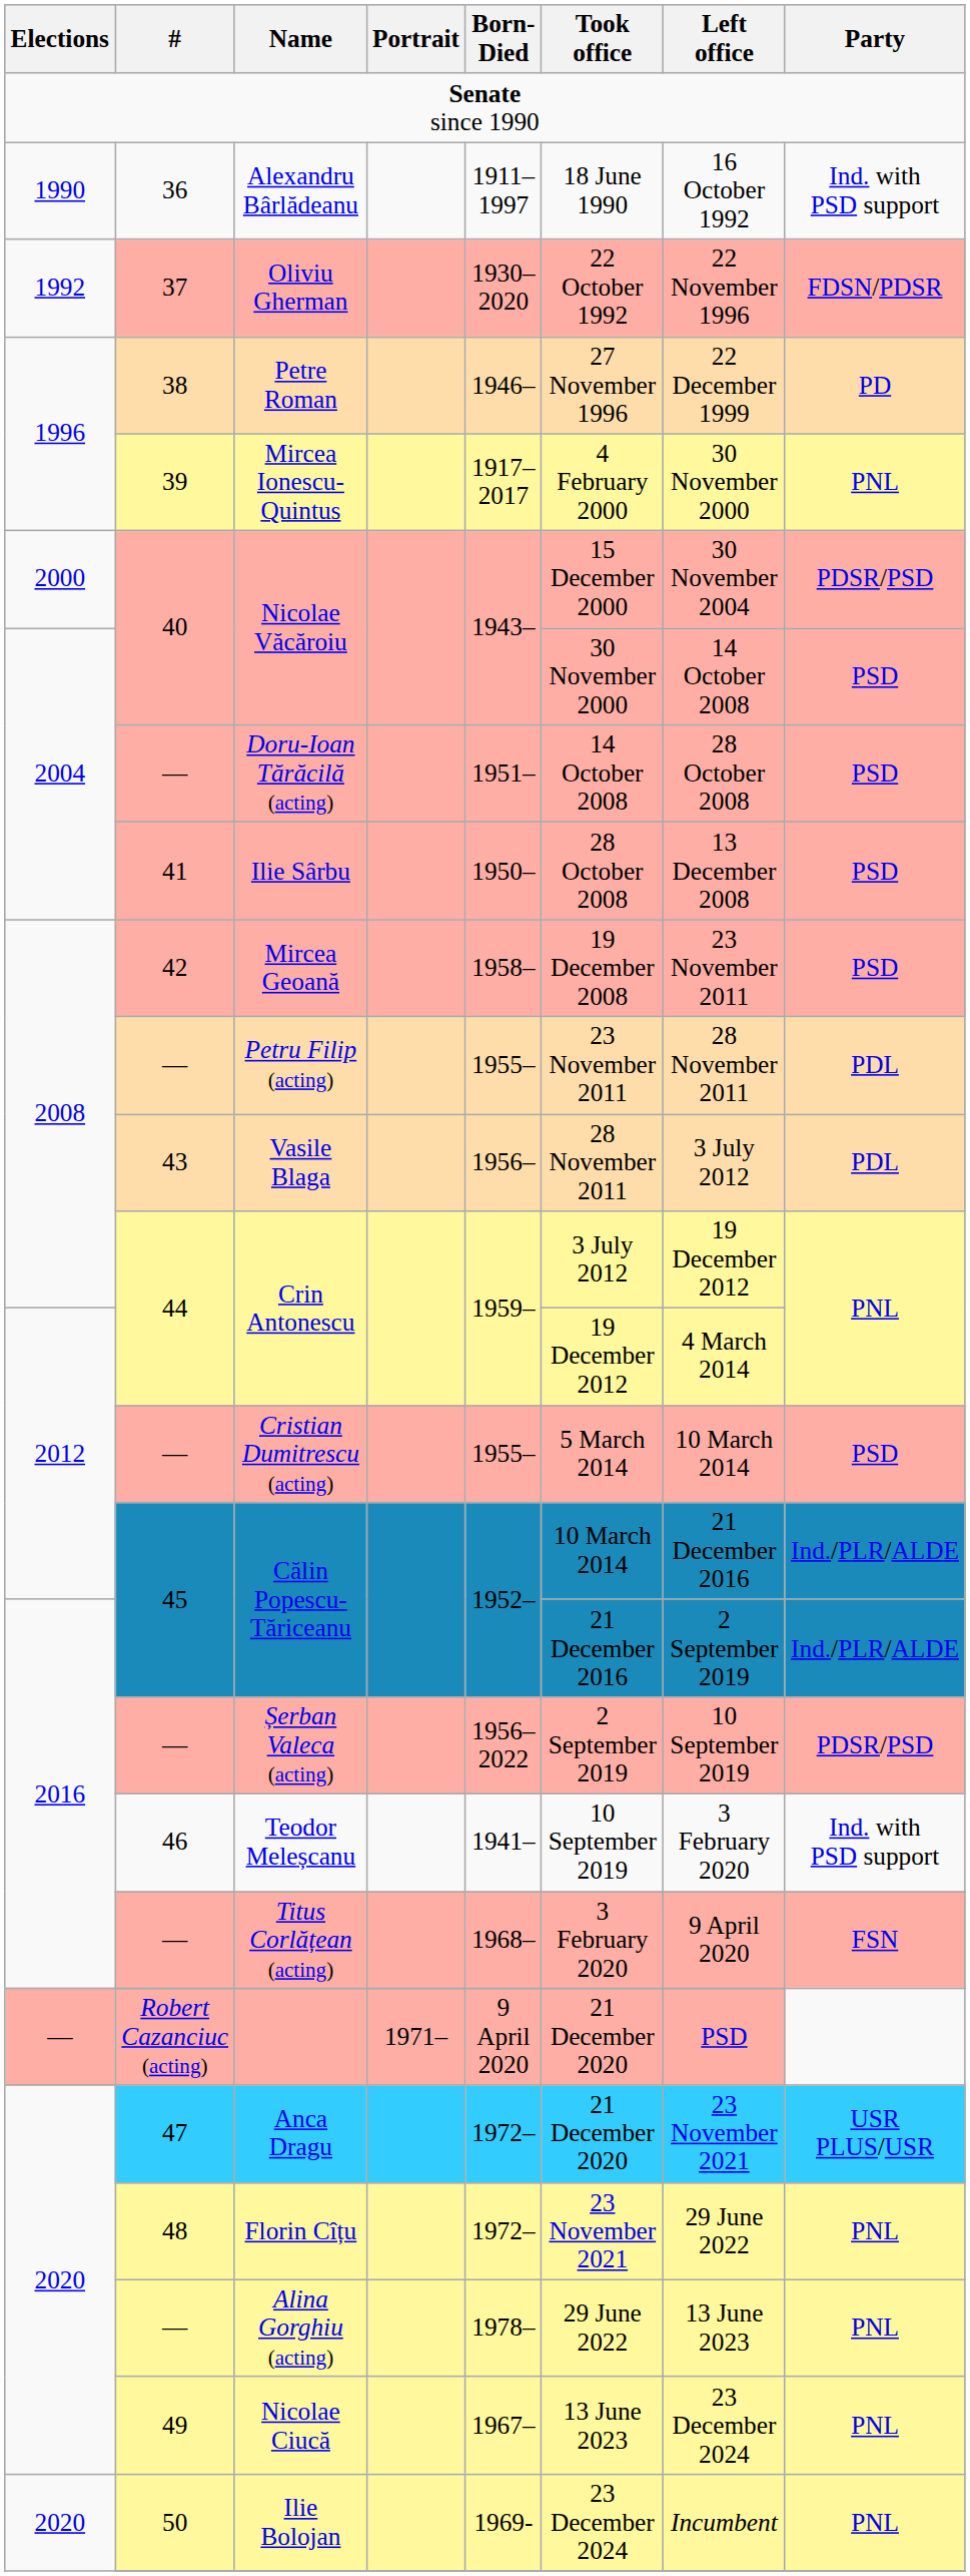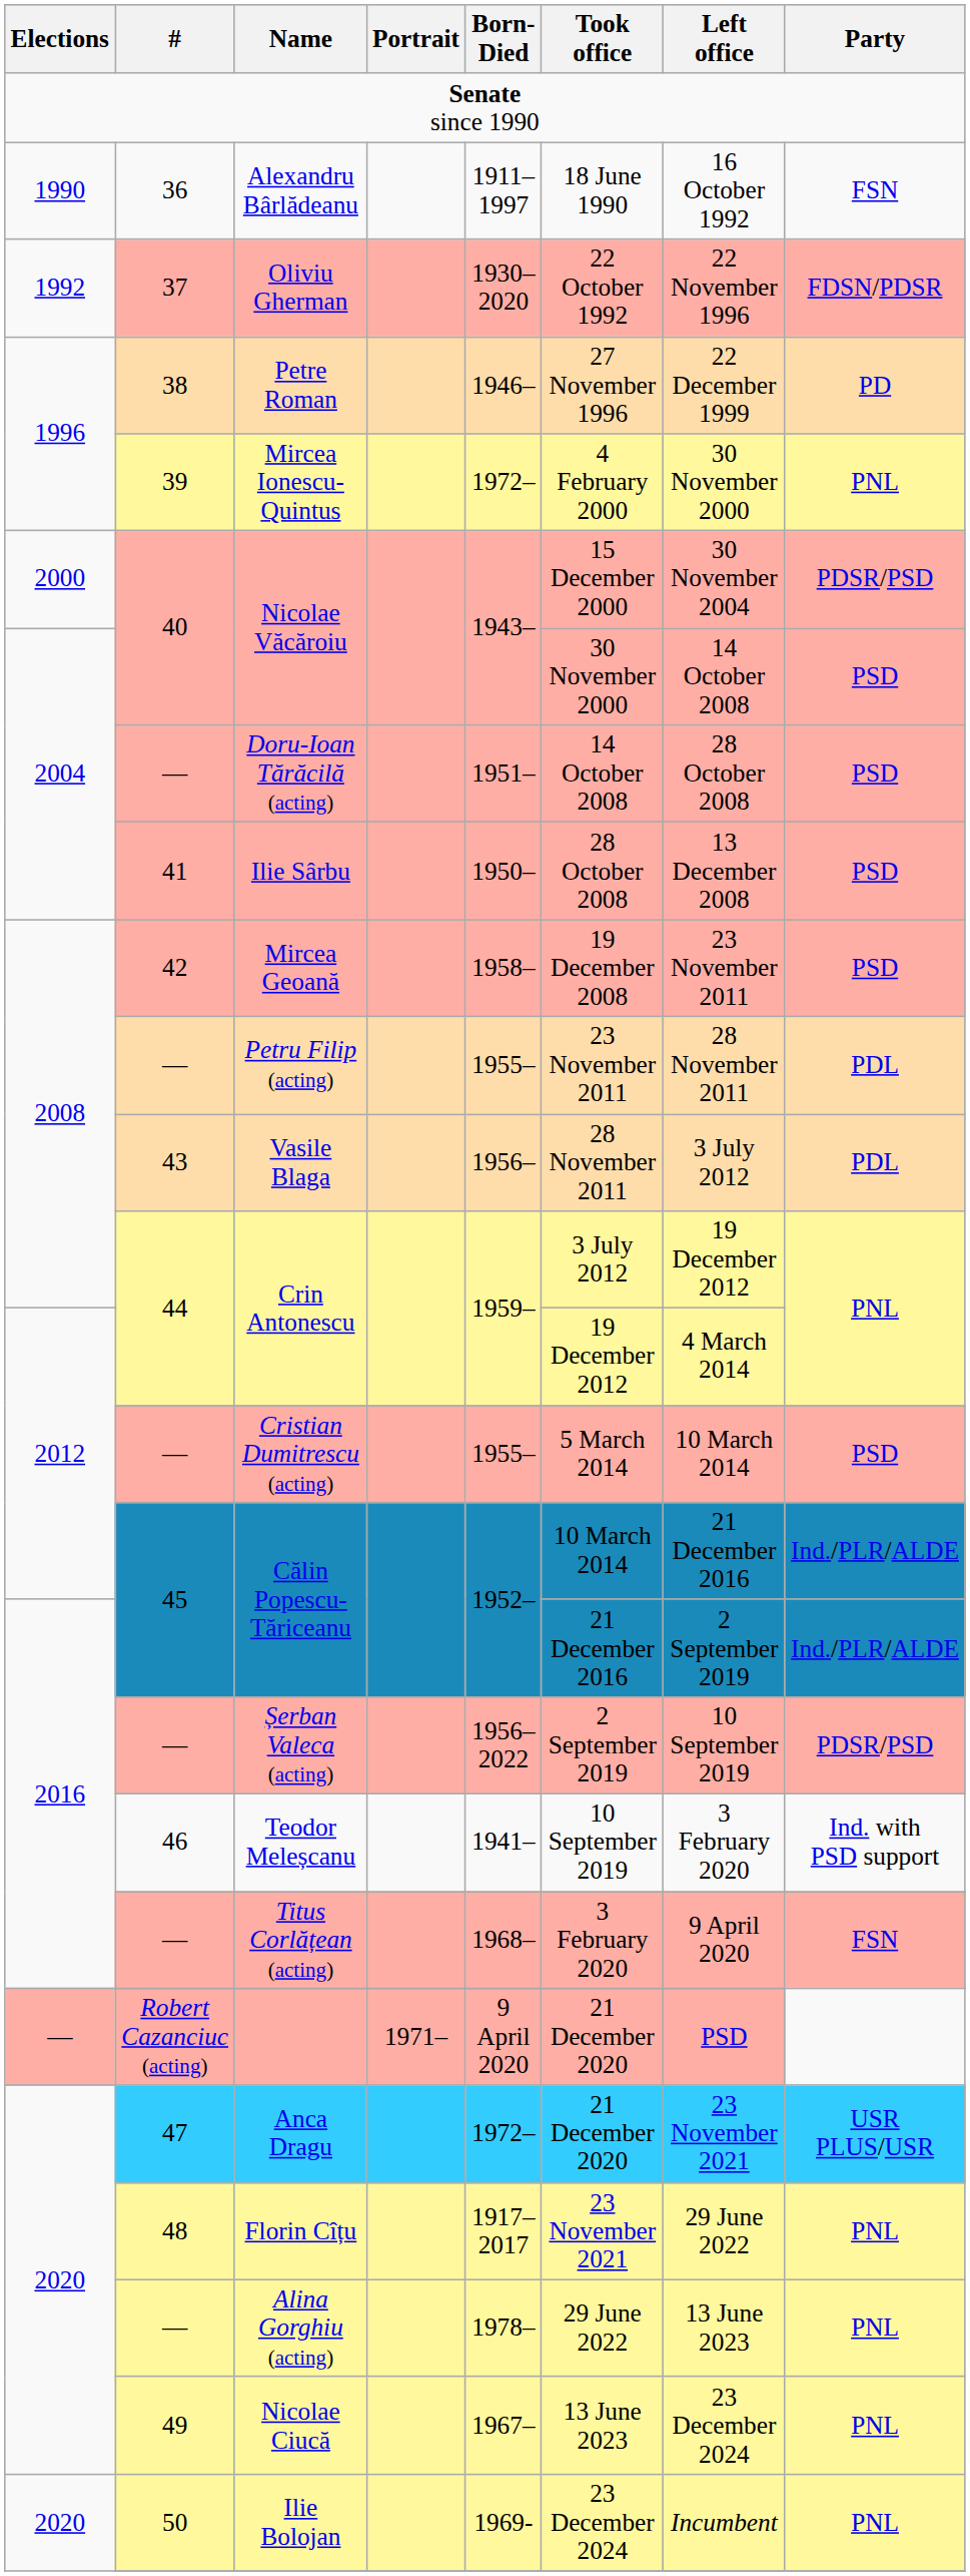 <table class="wikitable" style="text-align:center">
 <tr>
 <th>Elections</th>
 <th>#</th>
 <th>Name</th>
 <th>Portrait</th>
 <th>Born-Died</th>
 <th>Took office</th>
 <th>Left office</th>
 <th>Party</th>
 </tr>
 <tr>
 <td colspan = 8><strong>Senate</strong> <br> since 1990</td>
 </tr>
 <tr>
 <td><a href='#'>1990</a></td>
 <td bgcolor=>36</td>
 <td bgcolor=><a href='#'>Alexandru Bârlădeanu</a></td>
 <td bgcolor=></td>
 <td bgcolor=>1911–1997</td>
 <td bgcolor=>18 June 1990</td>
 <td bgcolor=>16 October 1992</td>
-<td><a href='#'>Ind.</a> with<br><a href='#'>PSD</a> support</td>
+<td bgcolor=><a href='#'>FSN</a></td>
 </tr>
 <tr>
 <td><a href='#'>1992</a></td>
 <td bgcolor=#FFAEA5>37</td>
 <td bgcolor=#FFAEA5><a href='#'>Oliviu Gherman</a></td>
 <td bgcolor=#FFAEA5></td>
 <td bgcolor=#FFAEA5>1930–2020</td>
 <td bgcolor=#FFAEA5>22 October 1992</td>
 <td bgcolor=#FFAEA5>22 November 1996</td>
 <td bgcolor=#FFAEA5><a href='#'>FDSN</a>/<a href='#'>PDSR</a></td>
 </tr>
 <tr>
 <td rowspan = 2><a href='#'>1996</a></td>
 <td bgcolor=#FFDDAA>38</td>
 <td bgcolor=#FFDDAA><a href='#'>Petre Roman</a></td>
 <td bgcolor=#FFDDAA></td>
 <td bgcolor=#FFDDAA>1946–</td>
 <td bgcolor=#FFDDAA>27 November 1996</td>
 <td bgcolor=#FFDDAA>22 December 1999</td>
 <td bgcolor=#FFDDAA><a href='#'>PD</a></td>
 </tr>
 <tr>
 <td bgcolor=#FFF89D>39</td>
 <td bgcolor=#FFF89D><a href='#'>Mircea Ionescu-Quintus</a></td>
 <td bgcolor=#FFF89D></td>
-<td bgcolor=#FFF89D>1917–2017</td>
+<td bgcolor=#FFF89D>1972–</td>
 <td bgcolor=#FFF89D>4 February 2000</td>
 <td bgcolor=#FFF89D>30 November 2000</td>
 <td bgcolor=#FFF89D><a href='#'>PNL</a></td>
 </tr>
 <tr>
 <td><a href='#'>2000</a></td>
 <td bgcolor=#FFAEA5 rowspan = 2>40</td>
 <td bgcolor=#FFAEA5 rowspan = 2><a href='#'>Nicolae Văcăroiu</a></td>
 <td bgcolor=#FFAEA5 rowspan = 2></td>
 <td bgcolor=#FFAEA5 rowspan = 2>1943–</td>
 <td bgcolor=#FFAEA5>15 December 2000</td>
 <td bgcolor=#FFAEA5>30 November 2004</td>
 <td bgcolor=#FFAEA5><a href='#'>PDSR</a>/<a href='#'>PSD</a></td>
 </tr>
 <tr>
 <td rowspan = 3><a href='#'>2004</a></td>
 <td bgcolor=#FFAEA5>30 November 2000</td>
 <td bgcolor=#FFAEA5>14 October 2008</td>
 <td bgcolor=#FFAEA5><a href='#'>PSD</a></td>
 </tr>
 <tr>
 <td bgcolor=#FFAEA5>—</td>
 <td bgcolor=#FFAEA5><em><a href='#'>Doru-Ioan Tărăcilă</a></em> <br> <small>(<a href='#'>acting</a>)</small></td>
 <td bgcolor=#FFAEA5></td>
 <td bgcolor=#FFAEA5>1951–</td>
 <td bgcolor=#FFAEA5>14 October 2008</td>
 <td bgcolor=#FFAEA5>28 October 2008</td>
 <td bgcolor=#FFAEA5><a href='#'>PSD</a></td>
 </tr>
 <tr>
 <td bgcolor=#FFAEA5>41</td>
 <td bgcolor=#FFAEA5><a href='#'>Ilie Sârbu</a></td>
 <td bgcolor=#FFAEA5></td>
 <td bgcolor=#FFAEA5>1950–</td>
 <td bgcolor=#FFAEA5>28 October 2008</td>
 <td bgcolor=#FFAEA5>13 December 2008</td>
 <td bgcolor=#FFAEA5><a href='#'>PSD</a></td>
 </tr>
 <tr>
 <td rowspan=4><a href='#'>2008</a></td>
 <td bgcolor=#FFAEA5>42</td>
 <td bgcolor=#FFAEA5><a href='#'>Mircea Geoană</a></td>
 <td bgcolor=#FFAEA5></td>
 <td bgcolor=#FFAEA5>1958–</td>
 <td bgcolor=#FFAEA5>19 December 2008</td>
 <td bgcolor=#FFAEA5>23 November 2011</td>
 <td bgcolor=#FFAEA5><a href='#'>PSD</a></td>
 </tr>
 <tr>
 <td bgcolor=#FFDDAA>—</td>
 <td bgcolor=#FFDDAA><em><a href='#'>Petru Filip</a></em> <br> <small>(<a href='#'>acting</a>)</small></td>
 <td bgcolor=#FFDDAA></td>
 <td bgcolor=#FFDDAA>1955–</td>
 <td bgcolor=#FFDDAA>23 November 2011</td>
 <td bgcolor=#FFDDAA>28 November 2011</td>
 <td bgcolor=#FFDDAA><a href='#'>PDL</a></td>
 </tr>
 <tr>
 <td bgcolor=#FFDDAA>43</td>
 <td bgcolor=#FFDDAA><a href='#'>Vasile Blaga</a></td>
 <td bgcolor=#FFDDAA></td>
 <td bgcolor=#FFDDAA>1956–</td>
 <td bgcolor=#FFDDAA>28 November 2011</td>
 <td bgcolor=#FFDDAA>3 July 2012</td>
 <td bgcolor=#FFDDAA><a href='#'>PDL</a></td>
 </tr>
 <tr>
 <td rowspan=2 bgcolor=#FFF89D>44</td>
 <td rowspan=2 bgcolor=#FFF89D><a href='#'>Crin Antonescu</a></td>
 <td rowspan=2 bgcolor=#FFF89D></td>
 <td rowspan=2 bgcolor=#FFF89D>1959–</td>
 <td bgcolor=#FFF89D>3 July 2012</td>
 <td bgcolor=#FFF89D>19 December 2012</td>
 <td rowspan=2 bgcolor=#FFF89D><a href='#'>PNL</a></td>
 </tr>
 <tr>
 <td rowspan=3><a href='#'>2012</a></td>
 <td bgcolor=#FFF89D>19 December 2012</td>
 <td bgcolor=#FFF89D>4 March 2014</td>
 </tr>
 <tr>
 <td bgcolor=#FFAEA5>—</td>
 <td bgcolor=#FFAEA5><em><a href='#'>Cristian Dumitrescu</a></em> <br> <small>(<a href='#'>acting</a>)</small></td>
 <td bgcolor=#FFAEA5></td>
 <td bgcolor=#FFAEA5>1955–</td>
 <td bgcolor=#FFAEA5>5 March 2014</td>
 <td bgcolor=#FFAEA5>10 March 2014</td>
 <td bgcolor=#FFAEA5><a href='#'>PSD</a></td>
 </tr>
 <tr>
 <td rowspan=2 bgcolor=#1A8ABA>45</td>
 <td rowspan=2 bgcolor=#1A8ABA><a href='#'>Călin Popescu-Tăriceanu</a></td>
 <td rowspan=2 bgcolor=#1A8ABA></td>
 <td rowspan=2 bgcolor=#1A8ABA>1952–</td>
 <td bgcolor=#1A8ABA>10 March 2014</td>
 <td bgcolor=#1A8ABA>21 December 2016</td>
 <td bgcolor=#1A8ABA><a href='#'>Ind.</a>/<a href='#'>PLR</a>/<a href='#'>ALDE</a></td>
 </tr>
 <tr>
 <td rowspan=5><a href='#'>2016</a></td>
 <td bgcolor=#1A8ABA>21 December 2016</td>
 <td bgcolor=#1A8ABA>2 September 2019</td>
 <td bgcolor=#1A8ABA><a href='#'>Ind.</a>/<a href='#'>PLR</a>/<a href='#'>ALDE</a></td>
 </tr>
 <tr>
 <td bgcolor=#FFAEA5>—</td>
 <td bgcolor=#FFAEA5><em><a href='#'>Șerban Valeca</a></em> <br> <small>(<a href='#'>acting</a>)</small></td>
 <td bgcolor=#FFAEA5></td>
 <td bgcolor=#FFAEA5>1956–2022</td>
 <td bgcolor=#FFAEA5>2 September 2019</td>
 <td bgcolor=#FFAEA5>10 September 2019</td>
 <td bgcolor=#FFAEA5><a href='#'>PDSR</a>/<a href='#'>PSD</a></td>
 </tr>
 <tr>
 <td>46</td>
 <td><a href='#'>Teodor Meleșcanu</a></td>
 <td></td>
 <td>1941–</td>
 <td>10 September 2019</td>
 <td>3 February 2020</td>
 <td><a href='#'>Ind.</a> with<br><a href='#'>PSD</a> support</td>
 </tr>
 <tr bgcolor=#FFAEA5>
 <td>—</td>
 <td><em><a href='#'>Titus Corlățean</a></em> <br> <small>(<a href='#'>acting</a>)</small></td>
 <td></td>
 <td>1968–</td>
 <td>3 February 2020</td>
 <td>9 April 2020</td>
 <td bgcolor=><a href='#'>FSN</a></td>
 </tr>
 <tr>
 </tr>
 <tr bgcolor=#FFAEA5>
 <td>—</td>
 <td><em><a href='#'>Robert Cazanciuc</a></em> <br> <small>(<a href='#'>acting</a>)</small></td>
 <td></td>
 <td>1971–</td>
 <td>9 April 2020</td>
 <td>21 December 2020</td>
 <td><a href='#'>PSD</a></td>
 </tr>
 <tr>
 <td rowspan="4"><a href='#'>2020</a></td>
 <td bgcolor=#33ccff>47</td>
 <td bgcolor=#33ccff><a href='#'>Anca Dragu</a></td>
 <td bgcolor=#33ccff></td>
 <td bgcolor=#33ccff>1972–</td>
 <td - bgcolor=#33ccff>21 December 2020</td>
 <td bgcolor=#33ccff><a href='#'>23 November 2021</a></td>
 <td bgcolor=#33ccff><a href='#'>USR PLUS</a>/<a href='#'>USR</a></td>
 </tr>
 <tr>
 <td bgcolor=#FFF89D>48</td>
 <td bgcolor=#FFF89D><a href='#'>Florin Cîțu</a></td>
 <td bgcolor=#FFF89D></td>
-<td bgcolor=#FFF89D>1972–</td>
+<td bgcolor=#FFF89D>1917–2017</td>
 <td bgcolor=#FFF89D><a href='#'>23 November 2021</a></td>
 <td bgcolor=#FFF89D>29 June 2022</td>
 <td bgcolor=#FFF89D><a href='#'>PNL</a></td>
 </tr>
 <tr>
 <td bgcolor=#FFF89D>—</td>
 <td bgcolor=#FFF89D><em><a href='#'>Alina Gorghiu</a></em> <br> <small>(<a href='#'>acting</a>)</small></td>
 <td bgcolor=#FFF89D></td>
 <td bgcolor=#FFF89D>1978–</td>
 <td bgcolor=#FFF89D>29 June 2022</td>
 <td bgcolor=#FFF89D>13 June 2023</td>
 <td bgcolor=#FFF89D><a href='#'>PNL</a></td>
 </tr>
 <tr>
 <td bgcolor=#FFF89D>49</td>
 <td bgcolor=#FFF89D><a href='#'>Nicolae Ciucă</a></td>
 <td bgcolor=#FFF89D></td>
 <td bgcolor=#FFF89D>1967–</td>
 <td bgcolor=#FFF89D>13 June 2023</td>
 <td bgcolor=#FFF89D>23 December 2024</td>
 <td bgcolor=#FFF89D><a href='#'>PNL</a></td>
 </tr>
 <tr>
 <td rowspan="2"><a href='#'>2020</a></td>
 <td bgcolor=#FFF89D>50</td>
 <td bgcolor=#FFF89D><a href='#'>Ilie Bolojan</a></td>
 <td bgcolor=#FFF89D></td>
 <td bgcolor=#FFF89D>1969-</td>
 <td bgcolor=#FFF89D>23 December 2024</td>
 <td bgcolor=#FFF89D><em>Incumbent</em></td>
 <td bgcolor=#FFF89D><a href='#'>PNL</a></td>
 </tr>
 <tr>
 </tr>
 </table>
